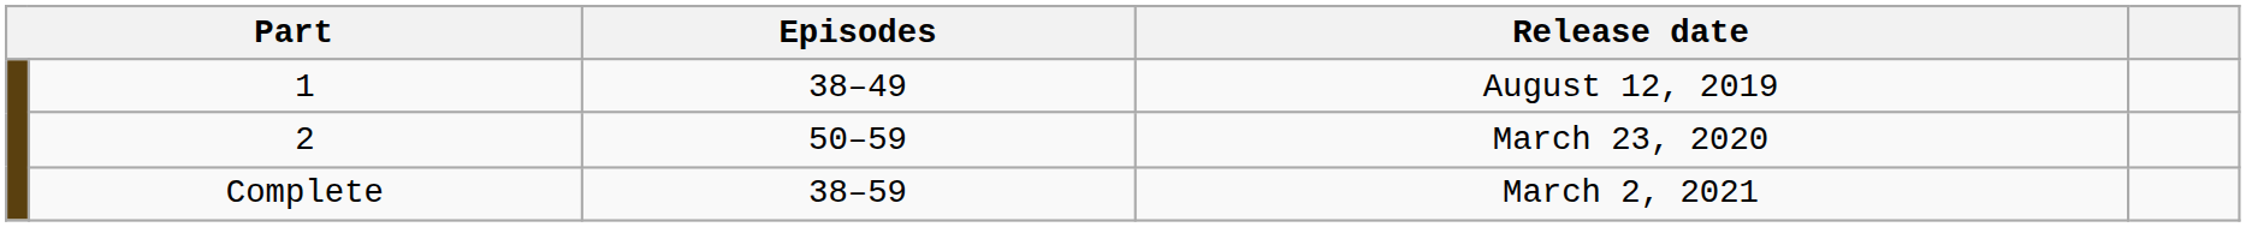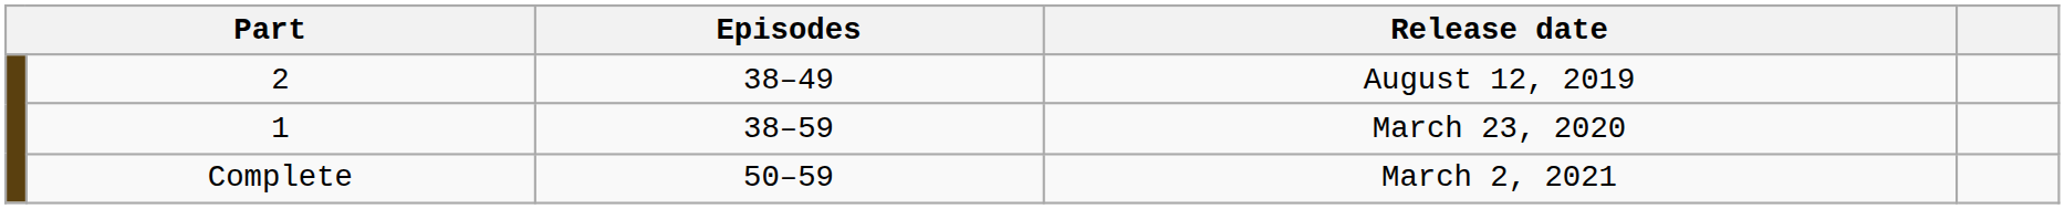 <table class="wikitable" style="text-align: center; width: 70%;">
 <tr>
 <th colspan="2">Part</th>
 <th>Episodes</th>
 <th scope="column">Release date</th>
 <th width="5%"></th>
 </tr>
 <tr>
 <td rowspan="10" width="1%" style="background: #5A400F;"></td>
-<td>1</td>
+<td>2</td>
 <td>38–49</td>
 <td>August 12, 2019</td>
 <td></td>
 </tr>
 <tr>
-<td>2</td>
-<td>50–59</td>
+<td>1</td>
+<td>38–59</td>
 <td>March 23, 2020</td>
 <td></td>
 </tr>
 <tr>
 <td>Complete</td>
-<td>38–59</td>
+<td>50–59</td>
 <td>March 2, 2021</td>
 <td></td>
 </tr>
 </table>
